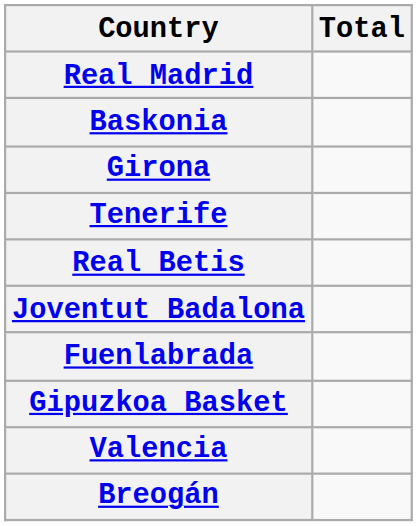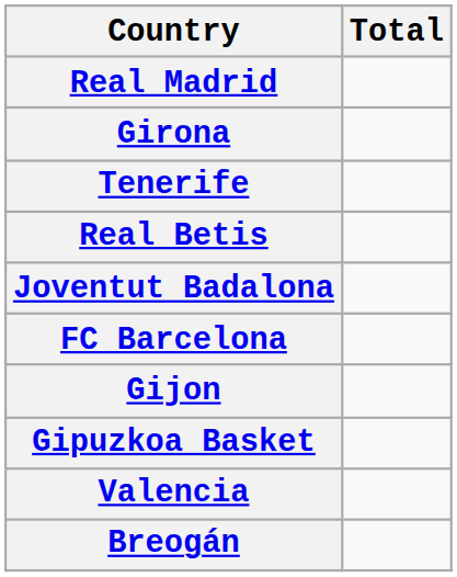 <table class="sortable wikitable plainrowheaders">
 <tr>
 <th scope="col">Country</th>
 <th scope="col">Total</th>
 </tr>
 <tr>
 <th scope="row"><a href='#'>Real Madrid</a></th>
-<td align="center"></td>
-</tr>
-<tr>
-<th scope="row"><a href='#'>Baskonia</a></th>
 <td align="center"></td>
 </tr>
 <tr>
 <th scope="row"><a href='#'>Girona</a></th>
 <td align="center"></td>
 </tr>
 <tr>
 <th scope="row"><a href='#'>Tenerife</a></th>
 <td align="center"></td>
 </tr>
 <tr>
 <th scope="row"><a href='#'>Real Betis</a></th>
 <td align="center"></td>
 </tr>
 <tr>
 <th scope="row"><a href='#'>Joventut Badalona</a></th>
 <td align="center"></td>
 </tr>
 <tr>
-<th scope="row"><a href='#'>Fuenlabrada</a></th>
+<th scope="row"><a href='#'>FC Barcelona</a></th>
+<td align="center"></td>
+</tr>
+<tr>
+<th scope="row"><a href='#'>Gijon</a></th>
 <td align="center"></td>
 </tr>
 <tr>
 <th scope="row"><a href='#'>Gipuzkoa Basket</a></th>
 <td align="center"></td>
 </tr>
 <tr>
 <th scope="row"><a href='#'>Valencia</a></th>
 <td align="center"></td>
 </tr>
 <tr>
 <th scope="row"><a href='#'>Breogán</a></th>
 <td align="center"></td>
 </tr>
 </table>
